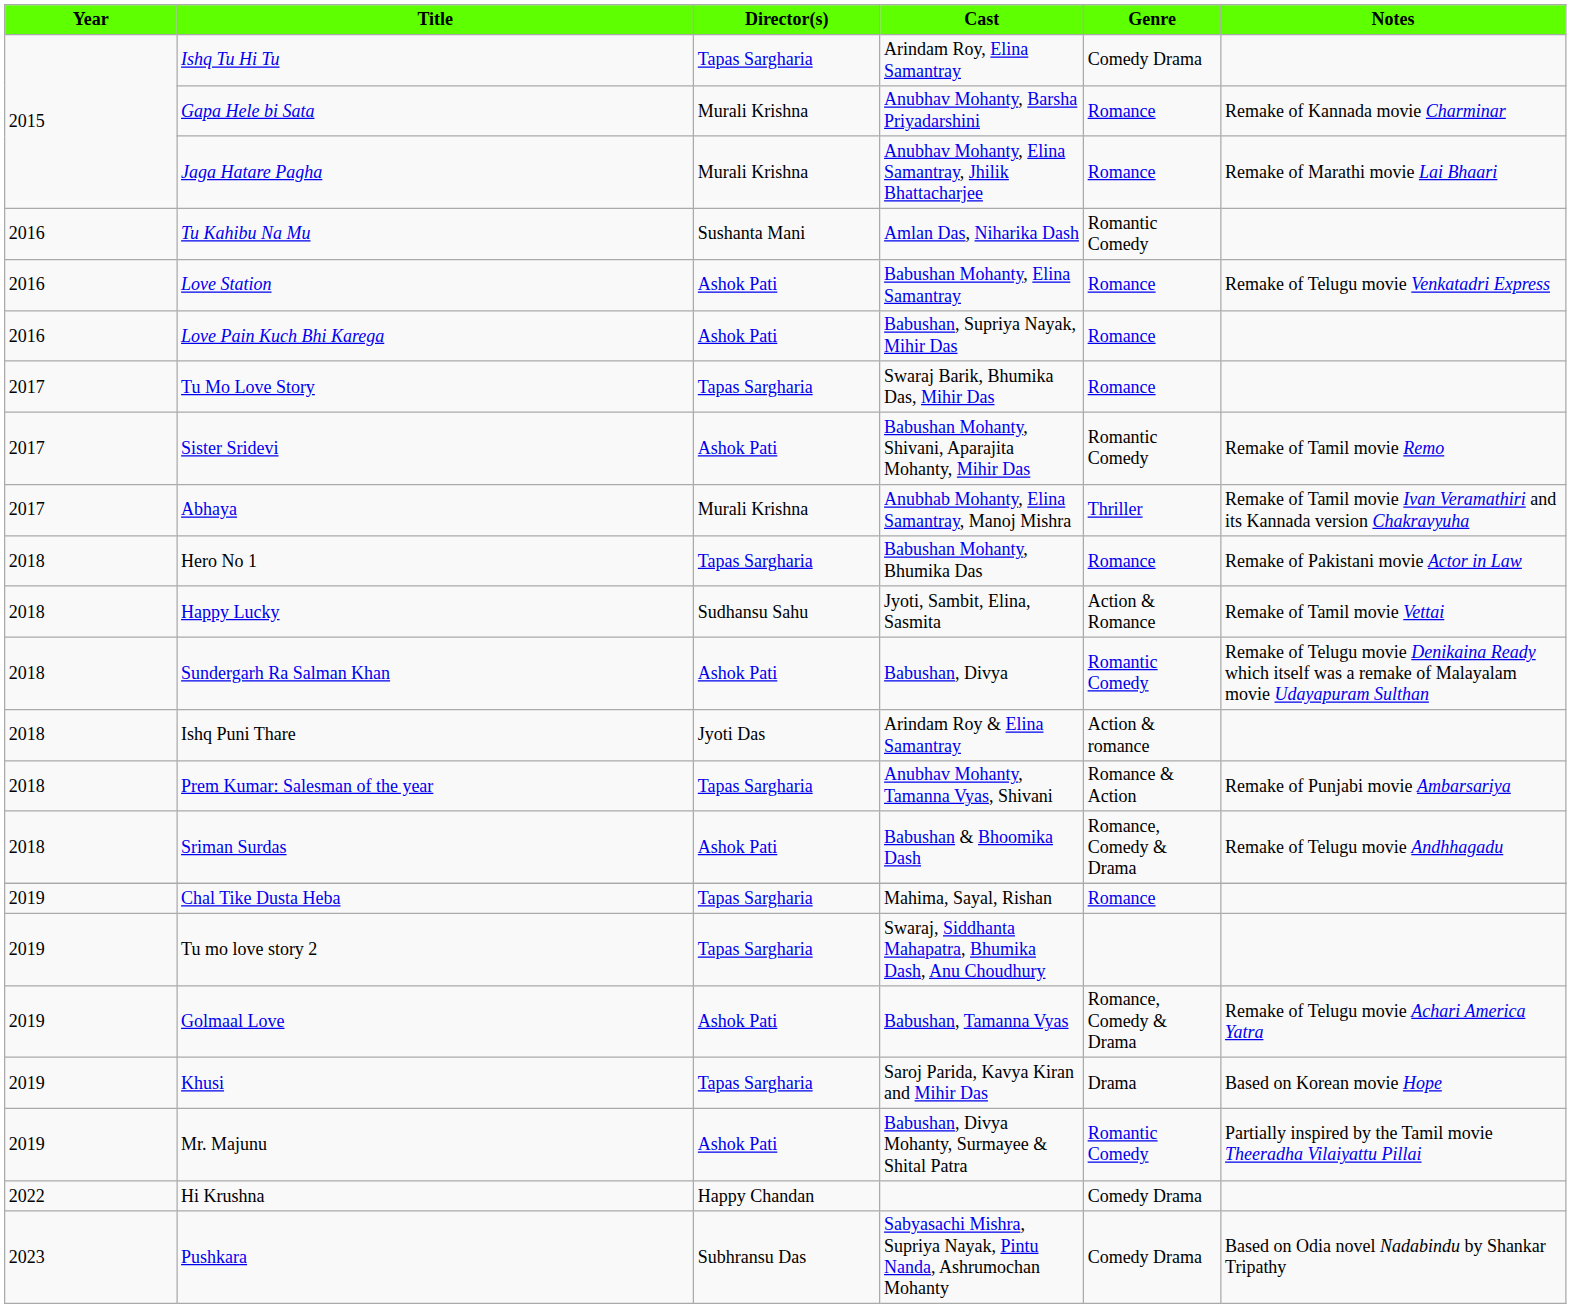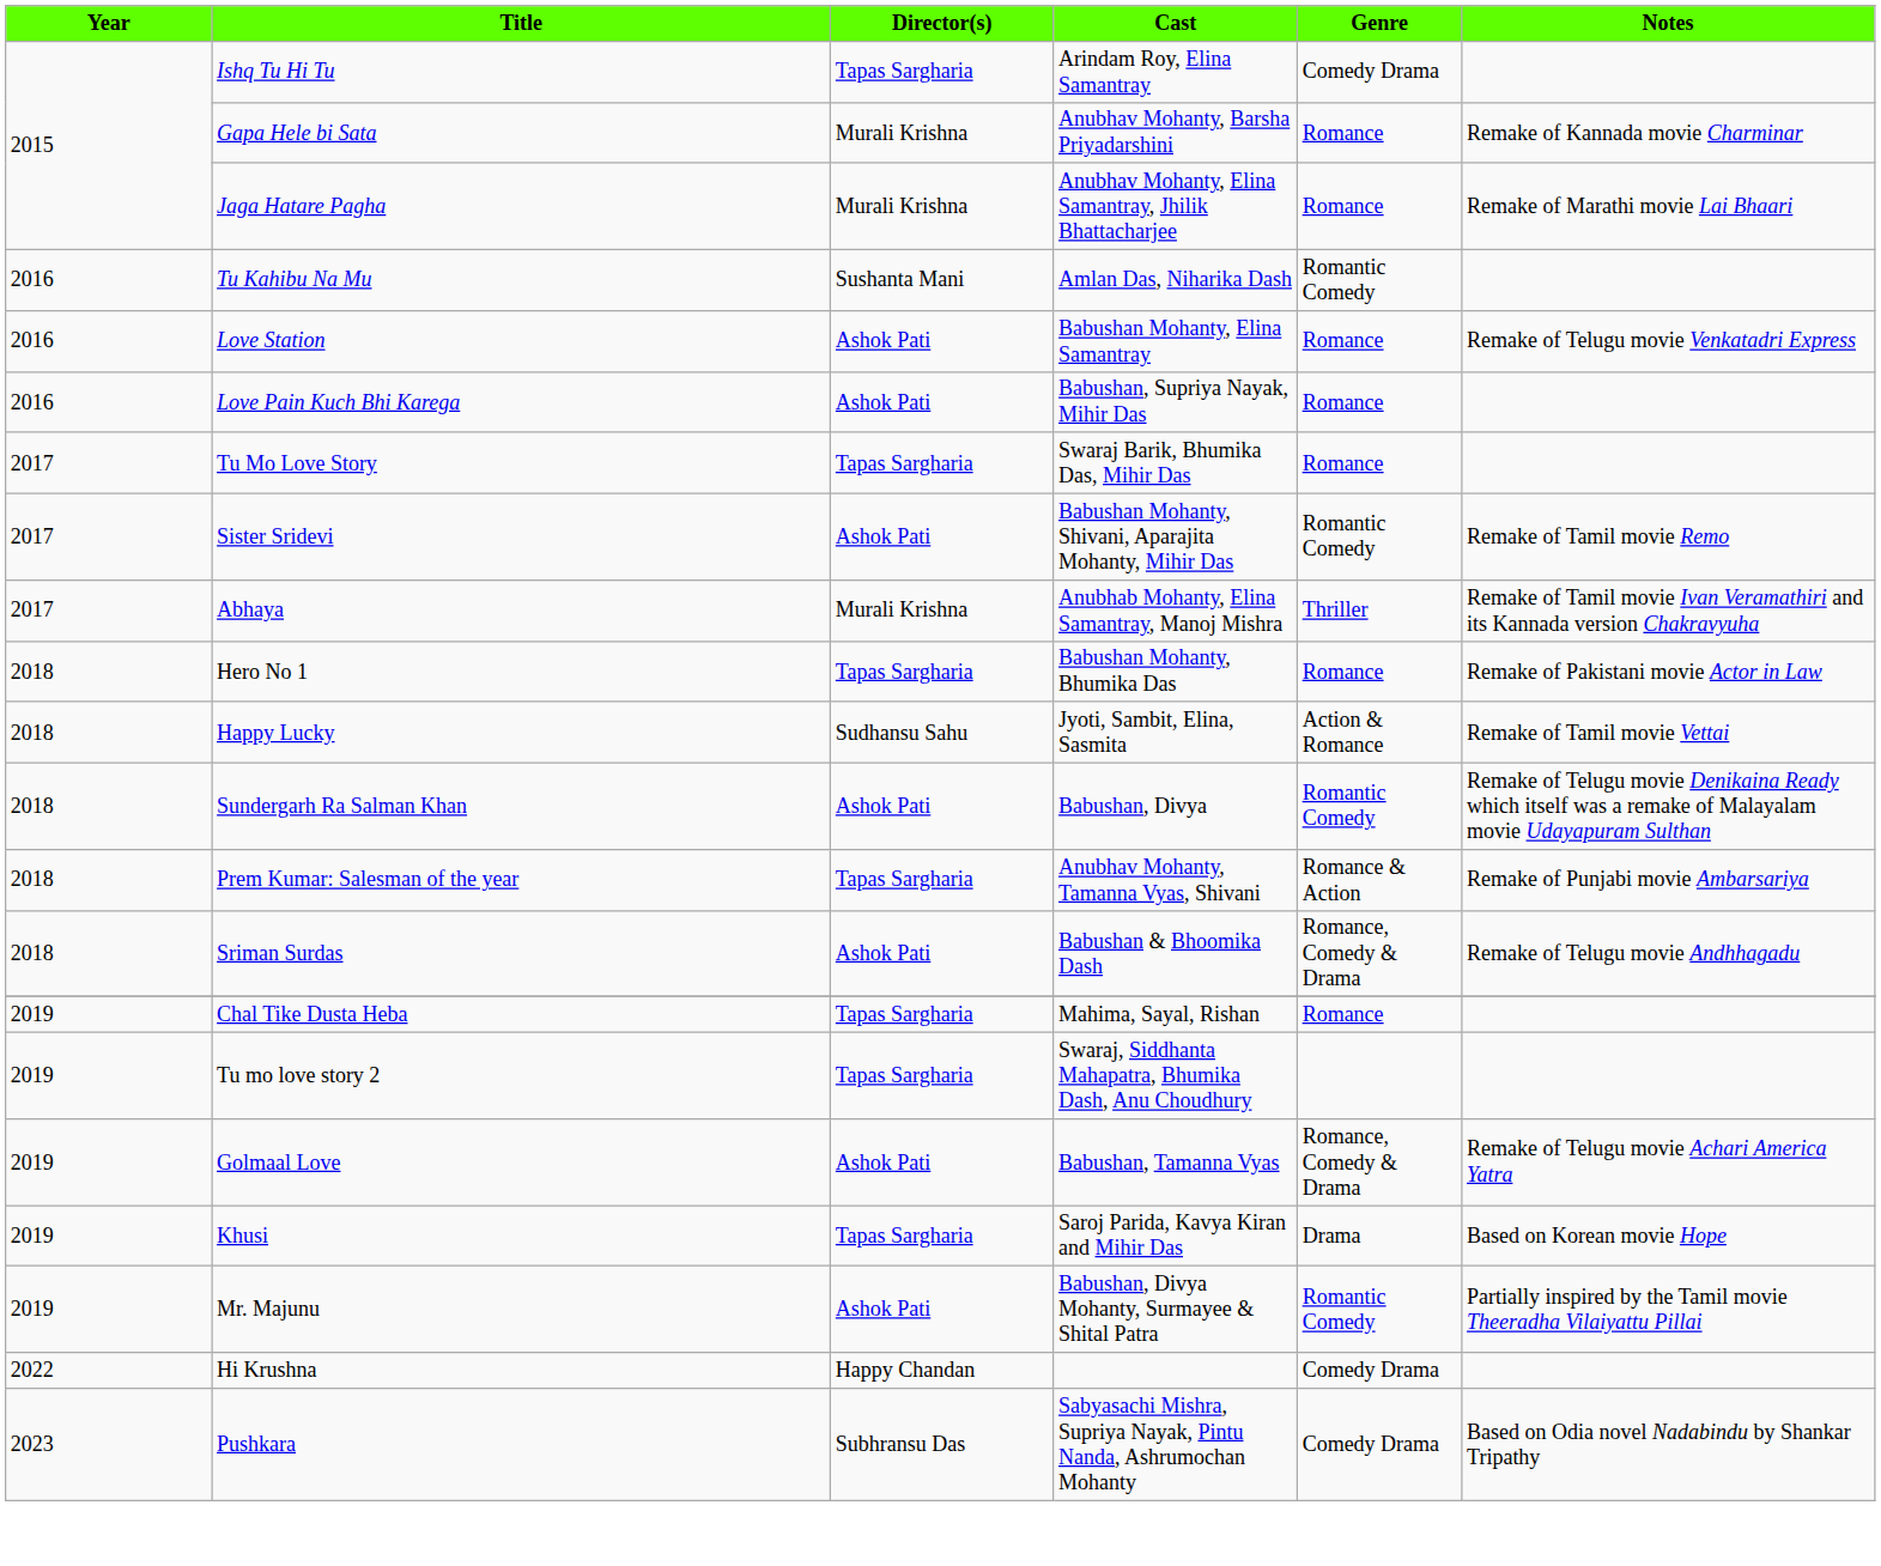 <table class="wikitable sortable" style="font-size:90%">
 <tr style="text-align:center;">
 <th style="background: #5EFF00;" scope="col" width=5%>Year</th>
 <th style="background: #5EFF00;" scope="col" width=15%>Title</th>
 <th style="background: #5EFF00;" scope="col" width=5%>Director(s)</th>
 <th style="background: #5EFF00;" scope="col" width=5%>Cast</th>
 <th style="background: #5EFF00;" scope="col" width=3%>Genre</th>
 <th style="background: #5EFF00;" scope="col" width=10%>Notes</th>
 </tr>
 <tr>
 <td scope="row" rowspan="3">2015</td>
 <td><em><a href='#'>Ishq Tu Hi Tu</a></em></td>
 <td><a href='#'>Tapas Sargharia</a></td>
 <td>Arindam Roy, <a href='#'>Elina Samantray</a></td>
 <td>Comedy Drama</td>
 <td></td>
 </tr>
 <tr>
 <td><em><a href='#'>Gapa Hele bi Sata</a></em></td>
 <td>Murali Krishna</td>
 <td><a href='#'>Anubhav Mohanty</a>, <a href='#'>Barsha Priyadarshini</a></td>
 <td><a href='#'>Romance</a></td>
 <td>Remake of Kannada movie <em><a href='#'>Charminar</a></em></td>
 </tr>
 <tr>
 <td><em><a href='#'>Jaga Hatare Pagha</a></em></td>
 <td>Murali Krishna</td>
 <td><a href='#'>Anubhav Mohanty</a>, <a href='#'>Elina Samantray</a>, <a href='#'>Jhilik Bhattacharjee</a></td>
 <td><a href='#'>Romance</a></td>
 <td>Remake of Marathi movie <em><a href='#'>Lai Bhaari</a></em></td>
 </tr>
 <tr>
 <td>2016</td>
 <td><em><a href='#'>Tu Kahibu Na Mu</a></em></td>
 <td>Sushanta Mani</td>
 <td><a href='#'>Amlan Das</a>, <a href='#'>Niharika Dash</a></td>
 <td>Romantic Comedy</td>
 <td></td>
 </tr>
 <tr>
 <td>2016</td>
 <td><em><a href='#'>Love Station</a></em></td>
 <td><a href='#'>Ashok Pati</a></td>
 <td><a href='#'>Babushan Mohanty</a>, <a href='#'>Elina Samantray</a></td>
 <td><a href='#'>Romance</a></td>
 <td>Remake of Telugu movie <em><a href='#'>Venkatadri Express</a></em></td>
 </tr>
 <tr>
 <td>2016</td>
 <td><em><a href='#'>Love Pain Kuch Bhi Karega</a></em></td>
 <td><a href='#'>Ashok Pati</a></td>
 <td><a href='#'>Babushan</a>, Supriya Nayak, <a href='#'>Mihir Das</a></td>
 <td><a href='#'>Romance</a></td>
 <td></td>
 </tr>
 <tr>
 <td>2017</td>
 <td><a href='#'>Tu Mo Love Story</a></td>
 <td><a href='#'>Tapas Sargharia</a></td>
 <td>Swaraj Barik, Bhumika Das, <a href='#'>Mihir Das</a></td>
 <td><a href='#'>Romance</a></td>
 <td></td>
 </tr>
 <tr>
 <td>2017</td>
 <td><a href='#'>Sister Sridevi</a></td>
 <td><a href='#'>Ashok Pati</a></td>
 <td><a href='#'>Babushan Mohanty</a>, Shivani, Aparajita Mohanty, <a href='#'>Mihir Das</a></td>
 <td>Romantic Comedy</td>
 <td>Remake of Tamil movie <em><a href='#'>Remo</a></em></td>
 </tr>
 <tr>
 <td>2017</td>
 <td><a href='#'>Abhaya</a></td>
 <td>Murali Krishna</td>
 <td><a href='#'>Anubhab Mohanty</a>, <a href='#'>Elina Samantray</a>, Manoj Mishra</td>
 <td><a href='#'>Thriller</a></td>
 <td>Remake of Tamil movie <em><a href='#'>Ivan Veramathiri</a></em> and its Kannada version <em><a href='#'>Chakravyuha</a></em> </td>
 </tr>
 <tr>
 <td>2018</td>
 <td>Hero No 1</td>
 <td><a href='#'>Tapas Sargharia</a></td>
 <td><a href='#'>Babushan Mohanty</a>, Bhumika Das</td>
 <td><a href='#'>Romance</a></td>
 <td>Remake of Pakistani movie <em><a href='#'>Actor in Law</a></em></td>
 </tr>
 <tr>
 <td>2018</td>
 <td><a href='#'>Happy Lucky</a></td>
 <td>Sudhansu Sahu</td>
 <td>Jyoti, Sambit, Elina, Sasmita</td>
 <td>Action & Romance</td>
 <td>Remake of Tamil movie <em><a href='#'>Vettai</a></em></td>
 </tr>
 <tr>
 <td>2018</td>
 <td><a href='#'>Sundergarh Ra Salman Khan</a></td>
 <td><a href='#'>Ashok Pati</a></td>
 <td><a href='#'>Babushan</a>, Divya</td>
 <td><a href='#'>Romantic Comedy</a></td>
 <td>Remake of Telugu movie <em><a href='#'>Denikaina Ready</a></em> which itself was a remake of Malayalam movie <em><a href='#'>Udayapuram Sulthan</a></em></td>
 </tr>
 <tr>
 <td>2018</td>
-<td>Ishq Puni Thare</td>
-<td>Jyoti Das</td>
-<td>Arindam Roy & <a href='#'>Elina Samantray</a></td>
-<td>Action & romance</td>
-<td></td>
-</tr>
-<tr>
-<td>2018</td>
 <td><a href='#'>Prem Kumar: Salesman of the year</a></td>
 <td><a href='#'>Tapas Sargharia</a></td>
 <td><a href='#'>Anubhav Mohanty</a>, <a href='#'>Tamanna Vyas</a>, Shivani</td>
 <td>Romance & Action</td>
 <td>Remake of Punjabi movie <em><a href='#'>Ambarsariya</a></em></td>
 </tr>
 <tr>
 <td>2018</td>
 <td><a href='#'>Sriman Surdas</a></td>
 <td><a href='#'>Ashok Pati</a></td>
 <td><a href='#'>Babushan</a> & <a href='#'>Bhoomika Dash</a></td>
 <td>Romance, Comedy & Drama</td>
 <td>Remake of Telugu movie <em><a href='#'>Andhhagadu</a></em></td>
 </tr>
 <tr>
 </tr>
 <tr>
 <td>2019</td>
 <td><a href='#'>Chal Tike Dusta Heba</a></td>
 <td><a href='#'>Tapas Sargharia</a></td>
 <td>Mahima, Sayal, Rishan</td>
 <td><a href='#'>Romance</a></td>
 <td></td>
 </tr>
 <tr>
 <td>2019</td>
 <td>Tu mo love story 2</td>
 <td><a href='#'>Tapas Sargharia</a></td>
 <td>Swaraj, <a href='#'>Siddhanta Mahapatra</a>, <a href='#'>Bhumika Dash</a>, <a href='#'>Anu Choudhury</a></td>
 <td></td>
 <td></td>
 </tr>
 <tr>
 <td>2019</td>
 <td><a href='#'>Golmaal Love</a></td>
 <td><a href='#'>Ashok Pati</a></td>
 <td><a href='#'>Babushan</a>, <a href='#'>Tamanna Vyas</a></td>
 <td>Romance, Comedy & Drama</td>
 <td>Remake of Telugu movie <em><a href='#'>Achari America Yatra</a></em></td>
 </tr>
 <tr>
 <td>2019</td>
 <td><a href='#'>Khusi</a></td>
 <td><a href='#'>Tapas Sargharia</a></td>
 <td>Saroj Parida, Kavya Kiran and <a href='#'>Mihir Das</a></td>
 <td>Drama</td>
 <td>Based on Korean movie <em><a href='#'>Hope</a></em></td>
 </tr>
 <tr>
 <td>2019</td>
 <td>Mr. Majunu</td>
 <td><a href='#'>Ashok Pati</a></td>
 <td><a href='#'>Babushan</a>, Divya Mohanty, Surmayee & Shital Patra</td>
 <td><a href='#'>Romantic Comedy</a></td>
 <td>Partially inspired by the Tamil movie <em><a href='#'>Theeradha Vilaiyattu Pillai</a></em></td>
 </tr>
 <tr>
 <td>2022</td>
 <td>Hi Krushna</td>
 <td>Happy Chandan</td>
 <td></td>
 <td>Comedy Drama</td>
 <td></td>
 </tr>
 <tr>
 <td>2023</td>
 <td><a href='#'>Pushkara</a></td>
 <td>Subhransu Das</td>
 <td><a href='#'>Sabyasachi Mishra</a>, Supriya Nayak, <a href='#'>Pintu Nanda</a>, Ashrumochan Mohanty</td>
 <td>Comedy Drama</td>
 <td>Based on Odia novel <em>Nadabindu</em> by Shankar Tripathy</td>
 </tr>
 </table>
